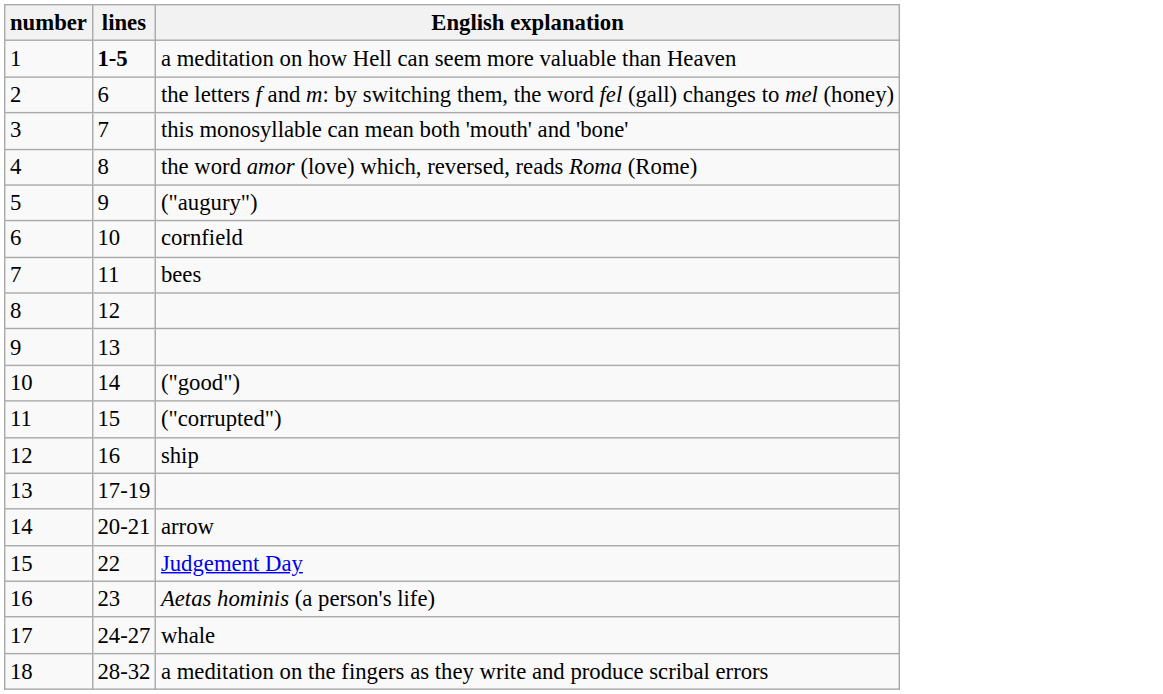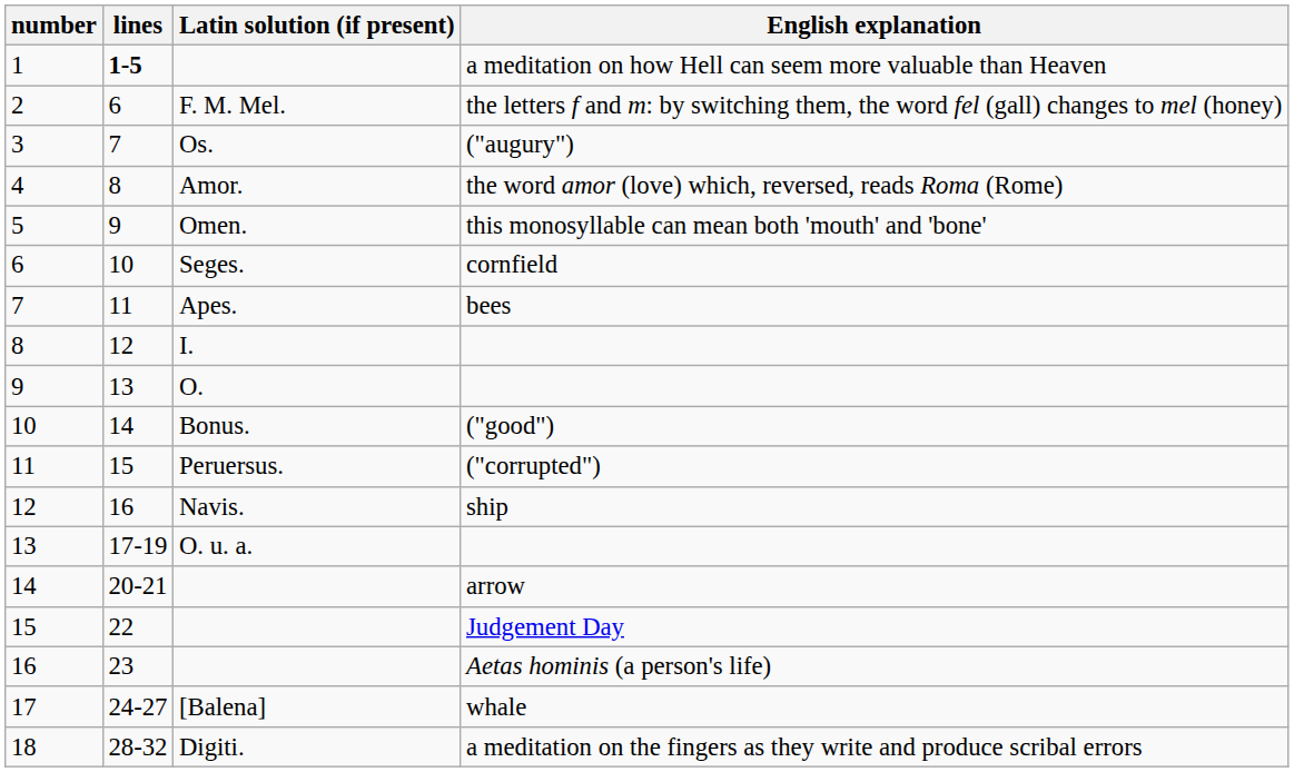 <table class="wikitable">
 <tr>
 <th>number</th>
 <th>lines</th>
+<th>Latin solution (if present)</th>
 <th>English explanation</th>
 </tr>
 <tr>
 <td>1</td>
 <td><strong>1-5</strong></td>
+<td></td>
 <td>a meditation on how Hell can seem more valuable than Heaven</td>
 </tr>
 <tr>
 <td>2</td>
 <td>6</td>
+<td>F. M. Mel.</td>
 <td>the letters <em>f</em> and <em>m</em>: by switching them, the word <em>fel</em> (gall) changes to <em>mel</em> (honey)</td>
 </tr>
 <tr>
 <td>3</td>
 <td>7</td>
-<td>this monosyllable can mean both 'mouth' and 'bone'</td>
+<td>Os.</td>
+<td> ("augury")</td>
 </tr>
 <tr>
 <td>4</td>
 <td>8</td>
+<td>Amor.</td>
 <td>the word <em>amor</em> (love) which, reversed, reads <em>Roma</em> (Rome)</td>
 </tr>
 <tr>
 <td>5</td>
 <td>9</td>
-<td> ("augury")</td>
+<td>Omen.</td>
+<td>this monosyllable can mean both 'mouth' and 'bone'</td>
 </tr>
 <tr>
 <td>6</td>
 <td>10</td>
+<td>Seges.</td>
 <td>cornfield</td>
 </tr>
 <tr>
 <td>7</td>
 <td>11</td>
+<td>Apes.</td>
 <td>bees</td>
 </tr>
 <tr>
 <td>8</td>
 <td>12</td>
+<td>I.</td>
 <td></td>
 </tr>
 <tr>
 <td>9</td>
 <td>13</td>
+<td>O.</td>
 <td></td>
 </tr>
 <tr>
 <td>10</td>
 <td>14</td>
+<td>Bonus.</td>
 <td> ("good")</td>
 </tr>
 <tr>
 <td>11</td>
 <td>15</td>
+<td>Peruersus.</td>
 <td> ("corrupted")</td>
 </tr>
 <tr>
 <td>12</td>
 <td>16</td>
+<td>Navis.</td>
 <td>ship</td>
 </tr>
 <tr>
 <td>13</td>
 <td>17-19</td>
+<td>O. u. a.</td>
 <td></td>
 </tr>
 <tr>
 <td>14</td>
 <td>20-21</td>
+<td></td>
 <td>arrow</td>
 </tr>
 <tr>
 <td>15</td>
 <td>22</td>
+<td></td>
 <td><a href='#'>Judgement Day</a></td>
 </tr>
 <tr>
 <td>16</td>
 <td>23</td>
+<td></td>
 <td><em>Aetas hominis</em> (a person's life)</td>
 </tr>
 <tr>
 <td>17</td>
 <td>24-27</td>
+<td>[Balena]</td>
 <td>whale</td>
 </tr>
 <tr>
 <td>18</td>
 <td>28-32</td>
+<td>Digiti.</td>
 <td>a meditation on the fingers as they write and produce scribal errors</td>
 </tr>
 </table>
